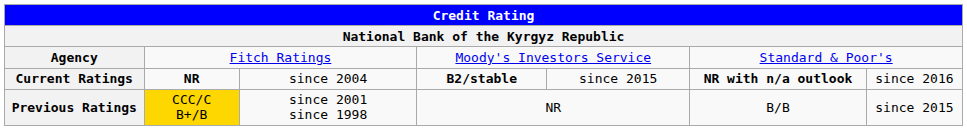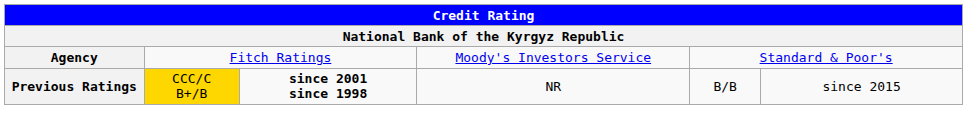 <table class="wikitable" style="text-align:center">
 <tr>
 <th colspan="7" style="background:blue; color:White">Credit Rating</th>
 </tr>
 <tr>
 <th colspan="7">National Bank of the Kyrgyz Republic</th>
 </tr>
 <tr>
 <th style="width: 100pt;">Agency</th>
 <td colspan="2" style="width: 200pt;"><a href='#'>Fitch Ratings</a></td>
 <td colspan="2" style="width: 200pt;"><a href='#'>Moody's Investors Service</a></td>
 <td colspan="2" style="width: 200pt;"><a href='#'>Standard & Poor's</a></td>
 </tr>
 <tr>
-<th>Current Ratings</th>
-<td><strong>NR</strong></td>
-<td>since 2004</td>
-<td><strong>B2/stable</strong></td>
-<td>since 2015</td>
-<td><strong>NR with n/a outlook</strong></td>
-<td>since 2016</td>
-</tr>
-<tr>
 <th>Previous Ratings</th>
 <td style="background: gold;">CCC/C<br> B+/B</td>
-<td>since 2001<br> since 1998</td>
+<td><strong>since 2001<br> since 1998</strong></td>
 <td colspan="2">NR</td>
 <td>B/B</td>
 <td>since 2015</td>
 </tr>
 </table>
